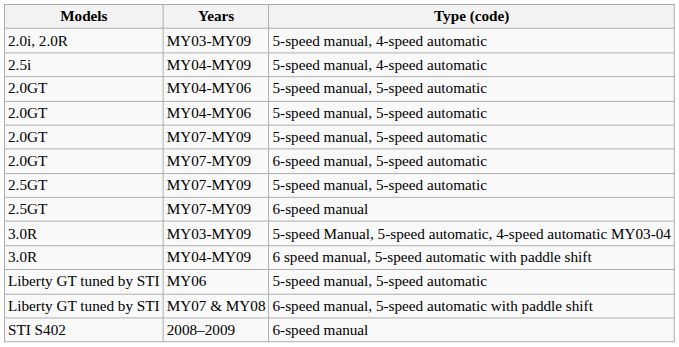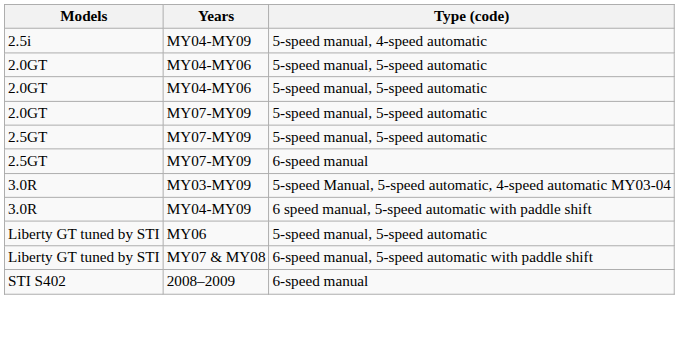 <table class="wikitable">
 <tr>
 <th>Models</th>
 <th>Years</th>
 <th>Type (code)</th>
-</tr>
-<tr>
-<td>2.0i, 2.0R</td>
-<td>MY03-MY09</td>
-<td>5-speed manual, 4-speed automatic</td>
 </tr>
 <tr>
 <td>2.5i</td>
 <td>MY04-MY09</td>
 <td>5-speed manual, 4-speed automatic</td>
 </tr>
 <tr>
 <td>2.0GT</td>
 <td>MY04-MY06</td>
 <td>5-speed manual, 5-speed automatic</td>
 </tr>
 <tr>
 <td>2.0GT </td>
 <td>MY04-MY06</td>
 <td>5-speed manual, 5-speed automatic</td>
 </tr>
 <tr>
 <td>2.0GT</td>
 <td>MY07-MY09</td>
 <td>5-speed manual, 5-speed automatic</td>
-</tr>
-<tr>
-<td>2.0GT </td>
-<td>MY07-MY09</td>
-<td>6-speed manual, 5-speed automatic</td>
 </tr>
 <tr>
 <td>2.5GT</td>
 <td>MY07-MY09</td>
 <td>5-speed manual, 5-speed automatic</td>
 </tr>
 <tr>
 <td>2.5GT </td>
 <td>MY07-MY09</td>
 <td>6-speed manual</td>
 </tr>
 <tr>
 <td>3.0R</td>
 <td>MY03-MY09</td>
 <td>5-speed Manual, 5-speed automatic, 4-speed automatic MY03-04</td>
 </tr>
 <tr>
 <td>3.0R </td>
 <td>MY04-MY09</td>
 <td>6 speed manual, 5-speed automatic with paddle shift</td>
 </tr>
 <tr>
 <td>Liberty GT tuned by STI</td>
 <td>MY06</td>
 <td>5-speed manual, 5-speed automatic</td>
 </tr>
 <tr>
 <td>Liberty GT tuned by STI</td>
 <td>MY07 & MY08</td>
 <td>6-speed manual, 5-speed automatic with paddle shift</td>
 </tr>
 <tr>
 <td>STI S402</td>
 <td>2008–2009</td>
 <td>6-speed manual</td>
 </tr>
 </table>
